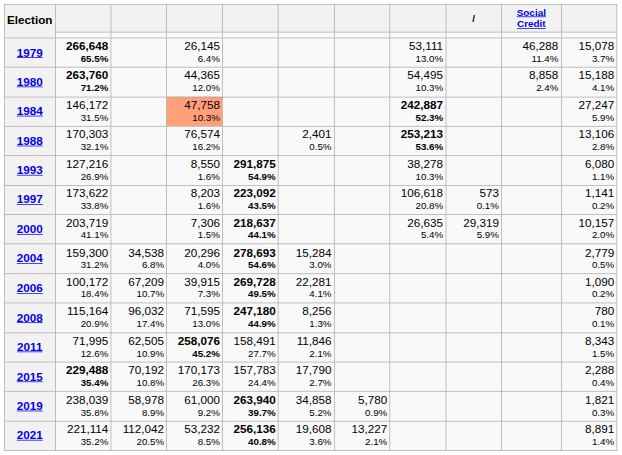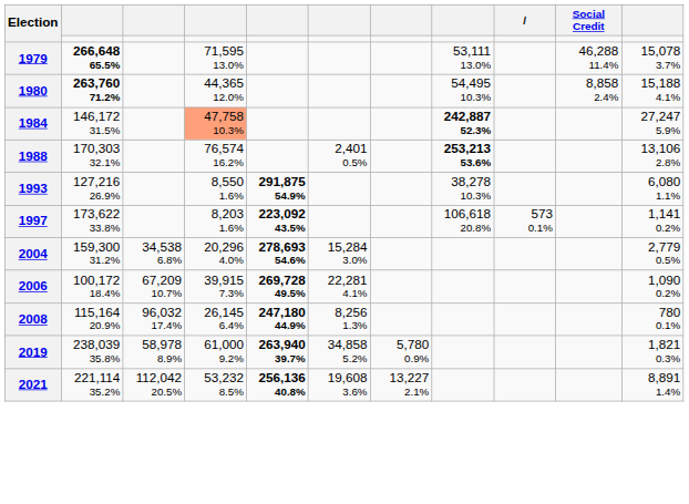 <table class="wikitable" style="text-align:right; line-height:16px">
 <tr>
 <th rowspan="2" width="20">Election</th>
 <th width="70" style="font-size:85%"></th>
 <th width="70" style="font-size:85%"></th>
 <th width="70" style="font-size:85%"></th>
 <th width="70" style="font-size:85%"></th>
 <th width="70" style="font-size:85%"></th>
 <th width="70" style="font-size:85%"></th>
 <th width="70" style="font-size:85%"></th>
 <th width="70" style="font-size:85%"> /<br></th>
 <th width="75" style="font-size:85%"><a href='#'>Social<br>Credit</a></th>
 <th width="70" style="font-size:85%"></th>
 </tr>
 <tr>
 <td></td>
 <td></td>
 <td></td>
 <td></td>
 <td></td>
 <td></td>
 <td></td>
 <td></td>
 <td></td>
 <td></td>
 </tr>
 <tr>
 <th scope="row"><a href='#'>1979</a></th>
 <td><strong>266,648<br><small>65.5%</small></strong></td>
 <td></td>
-<td>26,145<br><small>6.4%</small></td>
+<td>71,595<br><small>13.0%</small></td>
 <td></td>
 <td></td>
 <td></td>
 <td>53,111<br><small>13.0%</small></td>
 <td></td>
 <td>46,288<br><small>11.4%</small></td>
 <td>15,078<br><small>3.7%</small></td>
 </tr>
 <tr>
 <th scope="row"><a href='#'>1980</a></th>
 <td><strong>263,760<br><small>71.2%</small></strong></td>
 <td></td>
 <td>44,365<br><small>12.0%</small></td>
 <td></td>
 <td></td>
 <td></td>
 <td>54,495<br><small>10.3%</small></td>
 <td></td>
 <td>8,858<br><small>2.4%</small></td>
 <td>15,188<br><small>4.1%</small></td>
 </tr>
 <tr>
 <th scope="row"><a href='#'>1984</a></th>
 <td>146,172<br><small>31.5%</small></td>
 <td></td>
 <td style="background: lightsalmon;">47,758<br><small>10.3%</small></td>
 <td></td>
 <td></td>
 <td></td>
 <td><strong>242,887<br><small>52.3%</small></strong></td>
 <td></td>
 <td></td>
 <td>27,247<br><small>5.9%</small></td>
 </tr>
 <tr>
 <th scope="row"><a href='#'>1988</a></th>
 <td>170,303<br><small>32.1%</small></td>
 <td></td>
 <td>76,574<br><small>16.2%</small></td>
 <td></td>
 <td>2,401<br><small>0.5%</small></td>
 <td></td>
 <td><strong>253,213<br><small>53.6%</small></strong></td>
 <td></td>
 <td></td>
 <td>13,106<br><small>2.8%</small></td>
 </tr>
 <tr>
 <th scope="row"><a href='#'>1993</a></th>
 <td>127,216<br><small>26.9%</small></td>
 <td></td>
 <td>8,550<br><small>1.6%</small></td>
 <td><strong>291,875<br><small>54.9%</small></strong></td>
 <td></td>
 <td></td>
 <td>38,278<br><small>10.3%</small></td>
 <td></td>
 <td></td>
 <td>6,080<br><small>1.1%</small></td>
 </tr>
 <tr>
 <th scope="row"><a href='#'>1997</a></th>
 <td>173,622<br><small>33.8%</small></td>
 <td></td>
 <td>8,203<br><small>1.6%</small></td>
 <td><strong>223,092<br><small>43.5%</small></strong></td>
 <td></td>
 <td></td>
 <td>106,618<br><small>20.8%</small></td>
 <td>573<br><small>0.1%</small></td>
 <td></td>
 <td>1,141<br><small>0.2%</small></td>
 </tr>
 <tr>
-<th scope="row"><a href='#'>2000</a></th>
-<td>203,719<br><small>41.1%</small></td>
-<td></td>
-<td>7,306<br><small>1.5%</small></td>
-<td><strong>218,637<br><small>44.1%</small></strong></td>
-<td></td>
-<td></td>
-<td>26,635<br><small>5.4%</small></td>
-<td>29,319<br><small>5.9%</small></td>
-<td></td>
-<td>10,157<br><small>2.0%</small></td>
-</tr>
-<tr>
 <th scope="row"><a href='#'>2004</a></th>
 <td>159,300<br><small>31.2%</small></td>
 <td>34,538<br><small>6.8%</small></td>
 <td>20,296<br><small>4.0%</small></td>
 <td><strong>278,693<br><small>54.6%</small></strong></td>
 <td>15,284<br><small>3.0%</small></td>
 <td></td>
 <td></td>
 <td></td>
 <td></td>
 <td>2,779<br><small>0.5%</small></td>
 </tr>
 <tr>
 <th scope="row"><a href='#'>2006</a></th>
 <td>100,172<br><small>18.4%</small></td>
 <td>67,209<br><small>10.7%</small></td>
 <td>39,915<br><small>7.3%</small></td>
 <td><strong>269,728<br><small>49.5%</small></strong></td>
 <td>22,281<br><small>4.1%</small></td>
 <td></td>
 <td></td>
 <td></td>
 <td></td>
 <td>1,090<br><small>0.2%</small></td>
 </tr>
 <tr>
 <th scope="row"><a href='#'>2008</a></th>
 <td>115,164<br><small>20.9%</small></td>
 <td>96,032<br><small>17.4%</small></td>
-<td>71,595<br><small>13.0%</small></td>
+<td>26,145<br><small>6.4%</small></td>
 <td><strong>247,180<br><small>44.9%</small></strong></td>
 <td>8,256<br><small>1.3%</small></td>
 <td></td>
 <td></td>
 <td></td>
 <td></td>
 <td>780<br><small>0.1%</small></td>
-</tr>
-<tr>
-<th scope="row"><a href='#'>2011</a></th>
-<td>71,995<br><small>12.6%</small></td>
-<td>62,505<br><small>10.9%</small></td>
-<td><strong>258,076<br><small>45.2%</small></strong></td>
-<td>158,491<br><small>27.7%</small></td>
-<td>11,846<br><small>2.1%</small></td>
-<td></td>
-<td></td>
-<td></td>
-<td></td>
-<td>8,343<br><small>1.5%</small></td>
-</tr>
-<tr>
-<th scope="row"><a href='#'>2015</a></th>
-<td><strong>229,488<br><small>35.4%</small></strong></td>
-<td>70,192<br><small>10.8%</small></td>
-<td>170,173<br><small>26.3%</small></td>
-<td>157,783<br><small>24.4%</small></td>
-<td>17,790<br><small>2.7%</small></td>
-<td></td>
-<td></td>
-<td></td>
-<td></td>
-<td>2,288<br><small>0.4%</small></td>
 </tr>
 <tr>
 <th scope="row"><a href='#'>2019</a></th>
 <td>238,039<br><small>35.8%</small></td>
 <td>58,978<br><small>8.9%</small></td>
 <td>61,000<br><small>9.2%</small></td>
 <td><strong>263,940<br><small>39.7%</small></strong></td>
 <td>34,858<br><small>5.2%</small></td>
 <td>5,780<br><small>0.9%</small></td>
 <td></td>
 <td></td>
 <td></td>
 <td>1,821<br><small>0.3%</small></td>
 </tr>
 <tr>
 <th scope="row"><a href='#'>2021</a></th>
 <td>221,114<br><small>35.2%</small></td>
 <td>112,042<br><small>20.5%</small></td>
 <td>53,232<br><small>8.5%</small></td>
 <td><strong>256,136<br><small>40.8%</small></strong></td>
 <td>19,608<br><small>3.6%</small></td>
 <td>13,227<br><small>2.1%</small></td>
 <td></td>
 <td></td>
 <td></td>
 <td>8,891<br><small>1.4%</small></td>
 </tr>
 </table>
